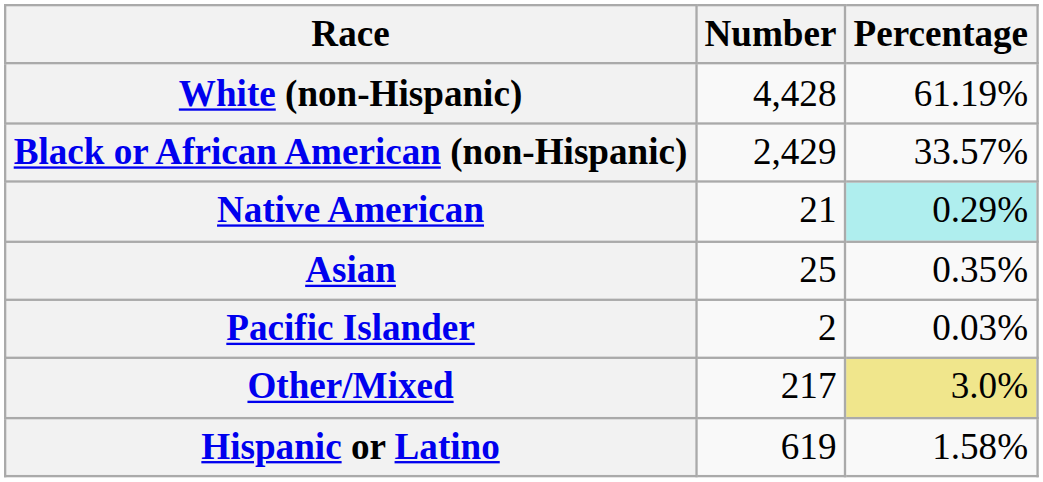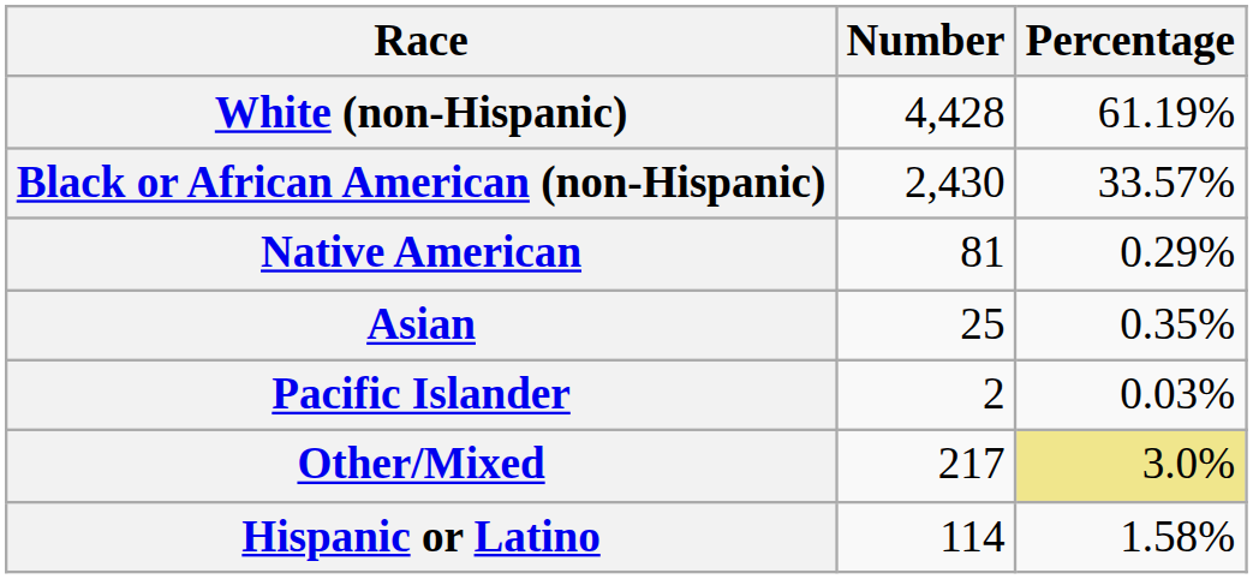 <table class="wikitable" style="text-align:right">
 <tr>
 <th scope="col">Race</th>
 <th scope="col">Number</th>
 <th scope="col">Percentage</th>
 </tr>
 <tr>
 <th scope="row"><a href='#'>White</a> (non-Hispanic)</th>
 <td>4,428</td>
 <td>61.19%</td>
 </tr>
 <tr>
 <th scope="row"><a href='#'>Black or African American</a> (non-Hispanic)</th>
-<td>2,429</td>
+<td>2,430</td>
 <td>33.57%</td>
 </tr>
 <tr>
 <th scope="row"><a href='#'>Native American</a></th>
-<td>21</td>
-<td style="background: paleturquoise;">0.29%</td>
+<td>81</td>
+<td>0.29%</td>
 </tr>
 <tr>
 <th scope="row"><a href='#'>Asian</a></th>
 <td>25</td>
 <td>0.35%</td>
 </tr>
 <tr>
 <th scope="row"><a href='#'>Pacific Islander</a></th>
 <td>2</td>
 <td>0.03%</td>
 </tr>
 <tr>
 <th scope="row"><a href='#'>Other/Mixed</a></th>
 <td>217</td>
 <td style="background: khaki;">3.0%</td>
 </tr>
 <tr>
 <th scope="row"><a href='#'>Hispanic</a> or <a href='#'>Latino</a></th>
-<td>619</td>
+<td>114</td>
 <td>1.58%</td>
 </tr>
 </table>
